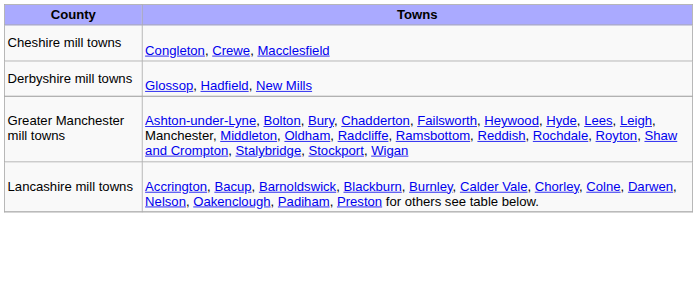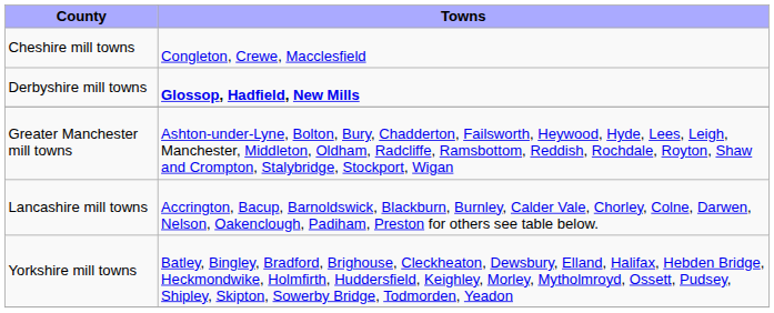 <table class="wikitable" style="margin: 1em auto 1em auto;width: 95%">
 <tr>
 <th style="background-color: #AAAAFF" width=20%>County</th>
 <th style="background-color: #AAAAFF">Towns</th>
 </tr>
 <tr>
 <td>Cheshire mill towns</td>
 <td><br><a href='#'>Congleton</a>, <a href='#'>Crewe</a>, <a href='#'>Macclesfield</a></td>
 </tr>
 <tr>
 <td>Derbyshire mill towns</td>
-<td><br><a href='#'>Glossop</a>, <a href='#'>Hadfield</a>, <a href='#'>New Mills</a></td>
+<td><strong><br><a href='#'>Glossop</a>, <a href='#'>Hadfield</a>, <a href='#'>New Mills</a></strong></td>
 </tr>
 <tr>
 </tr>
 <tr>
 <td>Greater Manchester mill towns</td>
 <td><br><a href='#'>Ashton-under-Lyne</a>, <a href='#'>Bolton</a>, <a href='#'>Bury</a>, <a href='#'>Chadderton</a>, <a href='#'>Failsworth</a>, <a href='#'>Heywood</a>, <a href='#'>Hyde</a>, <a href='#'>Lees</a>, <a href='#'>Leigh</a>, Manchester, <a href='#'>Middleton</a>, <a href='#'>Oldham</a>, <a href='#'>Radcliffe</a>, <a href='#'>Ramsbottom</a>, <a href='#'>Reddish</a>, <a href='#'>Rochdale</a>, <a href='#'>Royton</a>, <a href='#'>Shaw and Crompton</a>, <a href='#'>Stalybridge</a>, <a href='#'>Stockport</a>, <a href='#'>Wigan</a></td>
 </tr>
 <tr>
 <td>Lancashire mill towns</td>
 <td><br><a href='#'>Accrington</a>, <a href='#'>Bacup</a>, <a href='#'>Barnoldswick</a>, <a href='#'>Blackburn</a>, <a href='#'>Burnley</a>, <a href='#'>Calder Vale</a>, <a href='#'>Chorley</a>, <a href='#'>Colne</a>, <a href='#'>Darwen</a>, <a href='#'>Nelson</a>, <a href='#'>Oakenclough</a>, <a href='#'>Padiham</a>, <a href='#'>Preston</a> for others see table below.</td>
 </tr>
 <tr>
+<td>Yorkshire mill towns</td>
+<td><br><a href='#'>Batley</a>, <a href='#'>Bingley</a>, <a href='#'>Bradford</a>, <a href='#'>Brighouse</a>, <a href='#'>Cleckheaton</a>, <a href='#'>Dewsbury</a>, <a href='#'>Elland</a>, <a href='#'>Halifax</a>, <a href='#'>Hebden Bridge</a>, <a href='#'>Heckmondwike</a>, <a href='#'>Holmfirth</a>, <a href='#'>Huddersfield</a>, <a href='#'>Keighley</a>, <a href='#'>Morley</a>, <a href='#'>Mytholmroyd</a>, <a href='#'>Ossett</a>, <a href='#'>Pudsey</a>, <a href='#'>Shipley</a>, <a href='#'>Skipton</a>, <a href='#'>Sowerby Bridge</a>, <a href='#'>Todmorden</a>, <a href='#'>Yeadon</a></td>
+</tr>
+<tr>
 </tr>
 </table>
